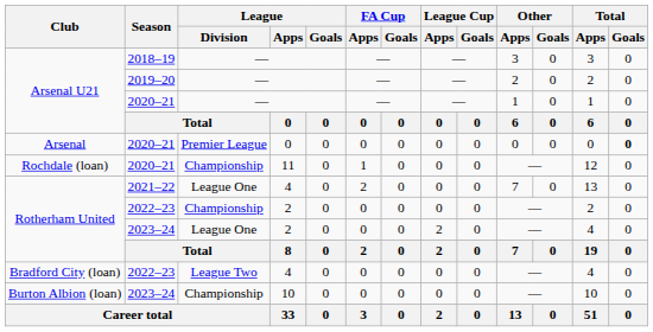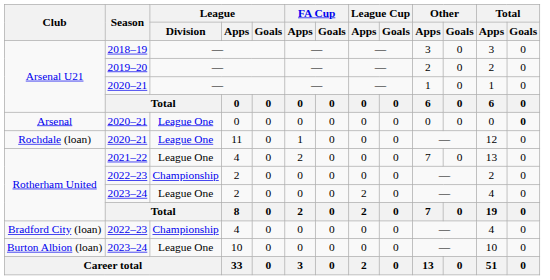 <table class="wikitable" style="text-align: center;">
 <tr>
 <th rowspan="2">Club</th>
 <th rowspan="2">Season</th>
 <th colspan="3">League</th>
 <th colspan="2"><a href='#'>FA Cup</a></th>
 <th colspan="2">League Cup</th>
 <th colspan="2">Other</th>
 <th colspan="2">Total</th>
 </tr>
 <tr>
 <th>Division</th>
 <th>Apps</th>
 <th>Goals</th>
 <th>Apps</th>
 <th>Goals</th>
 <th>Apps</th>
 <th>Goals</th>
 <th>Apps</th>
 <th>Goals</th>
 <th>Apps</th>
 <th>Goals</th>
 </tr>
 <tr>
 <td rowspan="4"><a href='#'>Arsenal U21</a></td>
 <td><a href='#'>2018–19</a></td>
 <td colspan=3>—</td>
 <td colspan=2>—</td>
 <td colspan=2>—</td>
 <td>3</td>
 <td>0</td>
 <td>3</td>
 <td>0</td>
 </tr>
 <tr>
 <td><a href='#'>2019–20</a></td>
 <td colspan=3>—</td>
 <td colspan=2>—</td>
 <td colspan=2>—</td>
 <td>2</td>
 <td>0</td>
 <td>2</td>
 <td>0</td>
 </tr>
 <tr>
 <td><a href='#'>2020–21</a></td>
 <td colspan=3>—</td>
 <td colspan=2>—</td>
 <td colspan=2>—</td>
 <td>1</td>
 <td>0</td>
 <td>1</td>
 <td>0</td>
 </tr>
 <tr>
 <th colspan="2">Total</th>
 <th>0</th>
 <th>0</th>
 <th>0</th>
 <th>0</th>
 <th>0</th>
 <th>0</th>
 <th>6</th>
 <th>0</th>
 <th>6</th>
 <th>0</th>
 </tr>
 <tr>
 <td><a href='#'>Arsenal</a></td>
 <td><a href='#'>2020–21</a></td>
-<td><a href='#'>Premier League</a></td>
+<td><a href='#'>League One</a></td>
 <td>0</td>
 <td>0</td>
 <td>0</td>
 <td>0</td>
 <td>0</td>
 <td>0</td>
 <td>0</td>
 <td>0</td>
 <td>0</td>
 <td><strong>0</strong></td>
 </tr>
 <tr>
 <td><a href='#'>Rochdale</a> (loan)</td>
 <td><a href='#'>2020–21</a></td>
-<td><a href='#'>Championship</a></td>
+<td><a href='#'>League One</a></td>
 <td>11</td>
 <td>0</td>
 <td>1</td>
 <td>0</td>
 <td>0</td>
 <td>0</td>
 <td colspan=2>—</td>
 <td>12</td>
 <td>0</td>
 </tr>
 <tr>
 <td rowspan=4><a href='#'>Rotherham United</a></td>
 <td><a href='#'>2021–22</a></td>
 <td>League One</td>
 <td>4</td>
 <td>0</td>
 <td>2</td>
 <td>0</td>
 <td>0</td>
 <td>0</td>
 <td>7</td>
 <td>0</td>
 <td>13</td>
 <td>0</td>
 </tr>
 <tr>
 <td><a href='#'>2022–23</a></td>
 <td><a href='#'>Championship</a></td>
 <td>2</td>
 <td>0</td>
 <td>0</td>
 <td>0</td>
 <td>0</td>
 <td>0</td>
 <td colspan=2>—</td>
 <td>2</td>
 <td>0</td>
 </tr>
 <tr>
 <td><a href='#'>2023–24</a></td>
 <td>League One</td>
 <td>2</td>
 <td>0</td>
 <td>0</td>
 <td>0</td>
 <td>2</td>
 <td>0</td>
 <td colspan=2>—</td>
 <td>4</td>
 <td>0</td>
 </tr>
 <tr>
 <th colspan=2>Total</th>
 <th>8</th>
 <th>0</th>
 <th>2</th>
 <th>0</th>
 <th>2</th>
 <th>0</th>
 <th>7</th>
 <th>0</th>
 <th>19</th>
 <th>0</th>
 </tr>
 <tr>
 <td><a href='#'>Bradford City</a> (loan)</td>
 <td><a href='#'>2022–23</a></td>
-<td><a href='#'>League Two</a></td>
+<td><a href='#'>Championship</a></td>
 <td>4</td>
 <td>0</td>
 <td>0</td>
 <td>0</td>
 <td>0</td>
 <td>0</td>
 <td colspan=2>—</td>
 <td>4</td>
 <td>0</td>
 </tr>
 <tr>
 <td><a href='#'>Burton Albion</a> (loan)</td>
 <td><a href='#'>2023–24</a></td>
-<td>Championship</td>
+<td>League One</td>
 <td>10</td>
 <td>0</td>
 <td>0</td>
 <td>0</td>
 <td>0</td>
 <td>0</td>
 <td colspan=2>—</td>
 <td>10</td>
 <td>0</td>
 </tr>
 <tr>
 <th colspan="3">Career total</th>
 <th>33</th>
 <th>0</th>
 <th>3</th>
 <th>0</th>
 <th>2</th>
 <th>0</th>
 <th>13</th>
 <th>0</th>
 <th>51</th>
 <th>0</th>
 </tr>
 </table>
